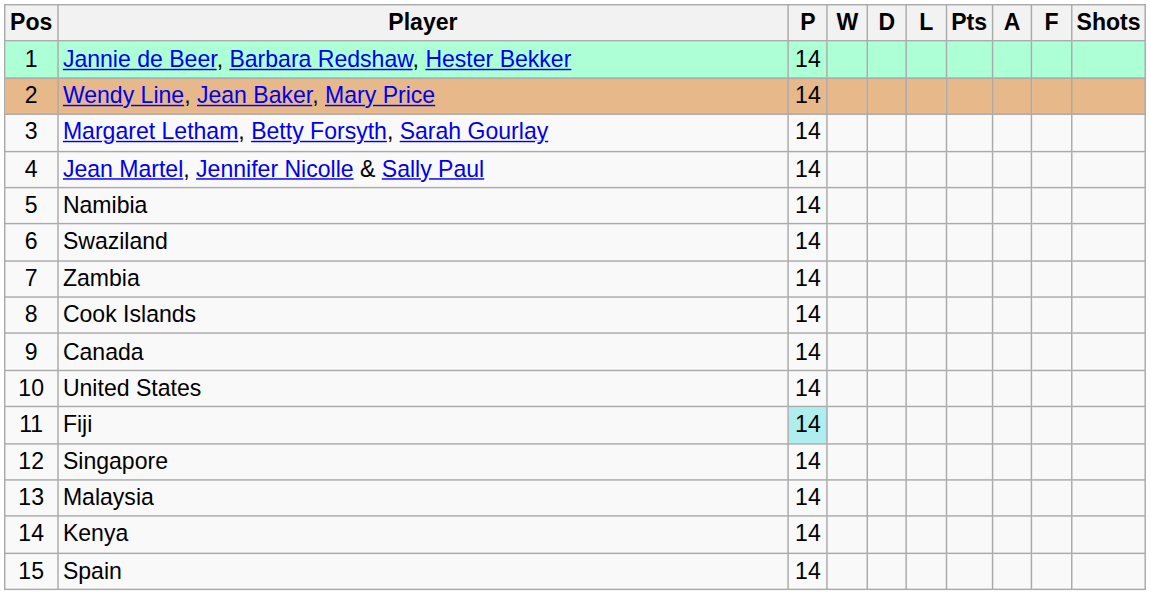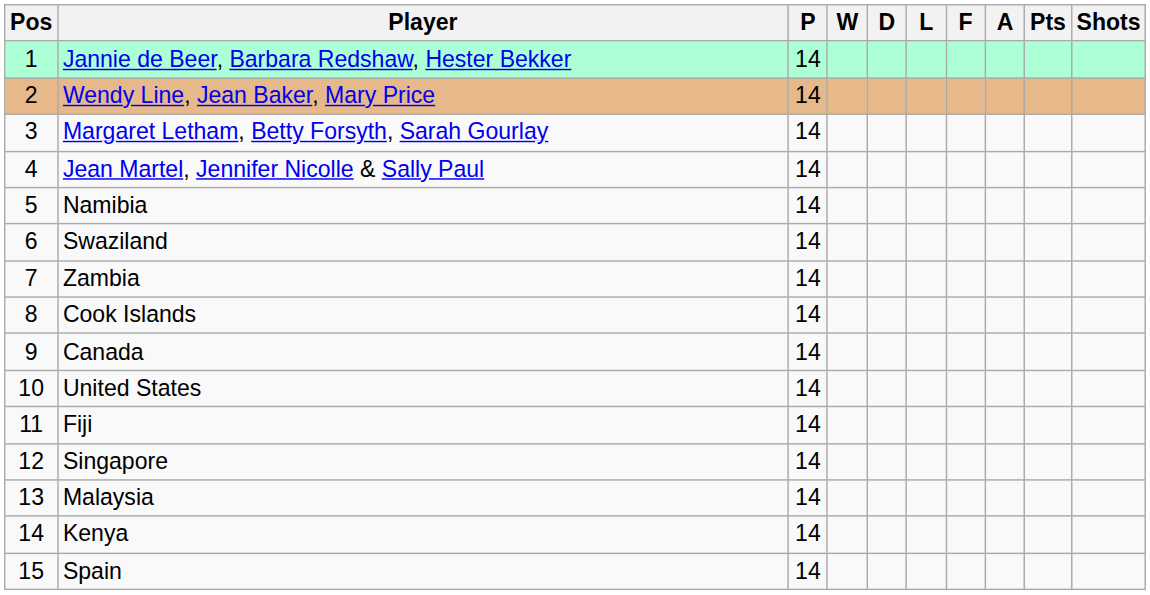 <table class="wikitable" style="font-size: 100%">
 <tr>
 <th width=20>Pos</th>
 <th width=500>Player</th>
 <th width=20>P</th>
 <th width=20>W</th>
 <th width=20>D</th>
 <th width=20>L</th>
+<th width=20>F</th>
+<th width=20>A</th>
 <th width=20>Pts</th>
-<th width=20>A</th>
-<th width=20>F</th>
 <th width=30>Shots</th>
 </tr>
 <tr align=center style="background: #ADFFD6;">
 <td>1</td>
 <td align="left"> <a href='#'>Jannie de Beer</a>, <a href='#'>Barbara Redshaw</a>, <a href='#'>Hester Bekker</a></td>
 <td>14</td>
 <td></td>
 <td></td>
 <td></td>
 <td></td>
 <td></td>
 <td></td>
 <td></td>
 </tr>
 <tr align=center style="background: #E6B88A;">
 <td>2</td>
 <td align="left"> <a href='#'>Wendy Line</a>, <a href='#'>Jean Baker</a>, <a href='#'>Mary Price</a></td>
 <td>14</td>
 <td></td>
 <td></td>
 <td></td>
 <td></td>
 <td></td>
 <td></td>
 <td></td>
 </tr>
 <tr align=center>
 <td>3</td>
 <td align="left"> <a href='#'>Margaret Letham</a>, <a href='#'>Betty Forsyth</a>, <a href='#'>Sarah Gourlay</a></td>
 <td>14</td>
 <td></td>
 <td></td>
 <td></td>
 <td></td>
 <td></td>
 <td></td>
 <td></td>
 </tr>
 <tr align=center>
 <td>4</td>
 <td align="left"> <a href='#'>Jean Martel</a>, <a href='#'>Jennifer Nicolle</a> & <a href='#'>Sally Paul</a></td>
 <td>14</td>
 <td></td>
 <td></td>
 <td></td>
 <td></td>
 <td></td>
 <td></td>
 <td></td>
 </tr>
 <tr align=center>
 <td>5</td>
 <td align="left"> Namibia</td>
 <td>14</td>
 <td></td>
 <td></td>
 <td></td>
 <td></td>
 <td></td>
 <td></td>
 <td></td>
 </tr>
 <tr align=center>
 <td>6</td>
 <td align="left"> Swaziland</td>
 <td>14</td>
 <td></td>
 <td></td>
 <td></td>
 <td></td>
 <td></td>
 <td></td>
 <td></td>
 </tr>
 <tr align=center>
 <td>7</td>
 <td align="left"> Zambia</td>
 <td>14</td>
 <td></td>
 <td></td>
 <td></td>
 <td></td>
 <td></td>
 <td></td>
 <td></td>
 </tr>
 <tr align=center>
 <td>8</td>
 <td align="left"> Cook Islands</td>
 <td>14</td>
 <td></td>
 <td></td>
 <td></td>
 <td></td>
 <td></td>
 <td></td>
 <td></td>
 </tr>
 <tr align=center>
 <td>9</td>
 <td align="left"> Canada</td>
 <td>14</td>
 <td></td>
 <td></td>
 <td></td>
 <td></td>
 <td></td>
 <td></td>
 <td></td>
 </tr>
 <tr align=center>
 <td>10</td>
 <td align="left"> United States</td>
 <td>14</td>
 <td></td>
 <td></td>
 <td></td>
 <td></td>
 <td></td>
 <td></td>
 <td></td>
 </tr>
 <tr align=center>
 <td>11</td>
 <td align="left"> Fiji</td>
-<td style="background: paleturquoise;">14</td>
+<td>14</td>
 <td></td>
 <td></td>
 <td></td>
 <td></td>
 <td></td>
 <td></td>
 <td></td>
 </tr>
 <tr align=center>
 <td>12</td>
 <td align="left"> Singapore</td>
 <td>14</td>
 <td></td>
 <td></td>
 <td></td>
 <td></td>
 <td></td>
 <td></td>
 <td></td>
 </tr>
 <tr align=center>
 <td>13</td>
 <td align="left"> Malaysia</td>
 <td>14</td>
 <td></td>
 <td></td>
 <td></td>
 <td></td>
 <td></td>
 <td></td>
 <td></td>
 </tr>
 <tr align=center>
 <td>14</td>
 <td align="left"> Kenya</td>
 <td>14</td>
 <td></td>
 <td></td>
 <td></td>
 <td></td>
 <td></td>
 <td></td>
 <td></td>
 </tr>
 <tr align=center>
 <td>15</td>
 <td align="left"> Spain</td>
 <td>14</td>
 <td></td>
 <td></td>
 <td></td>
 <td></td>
 <td></td>
 <td></td>
 <td></td>
 </tr>
 </table>
